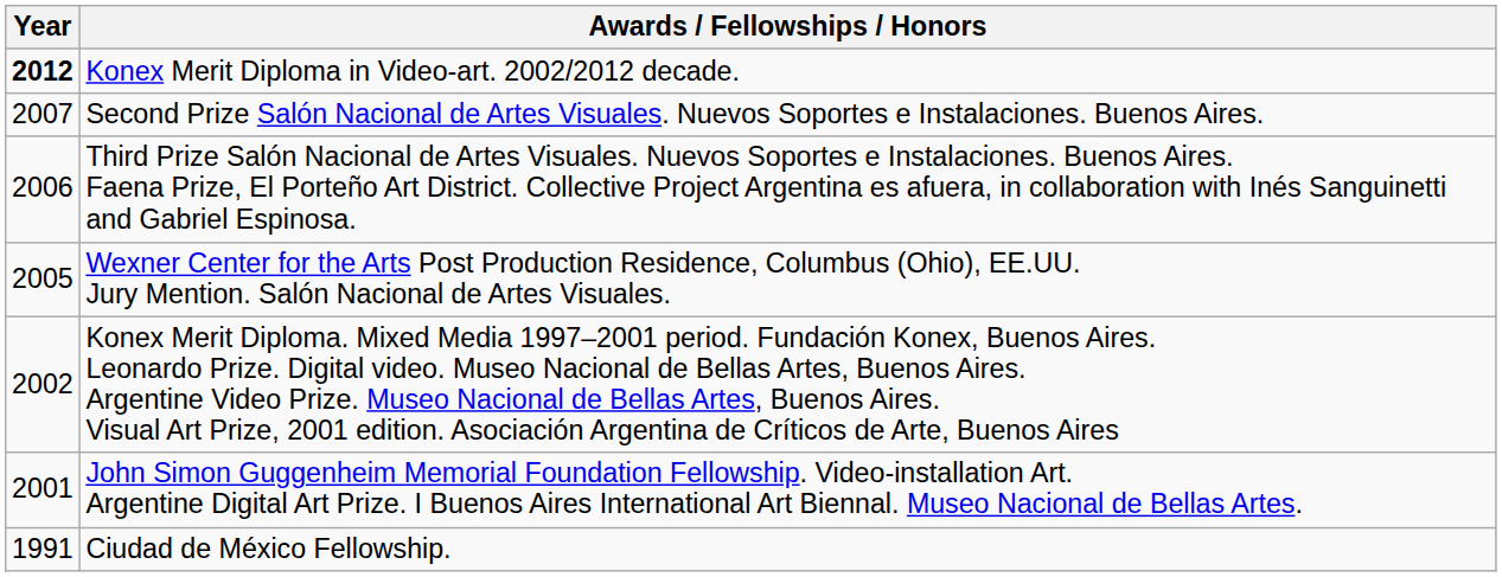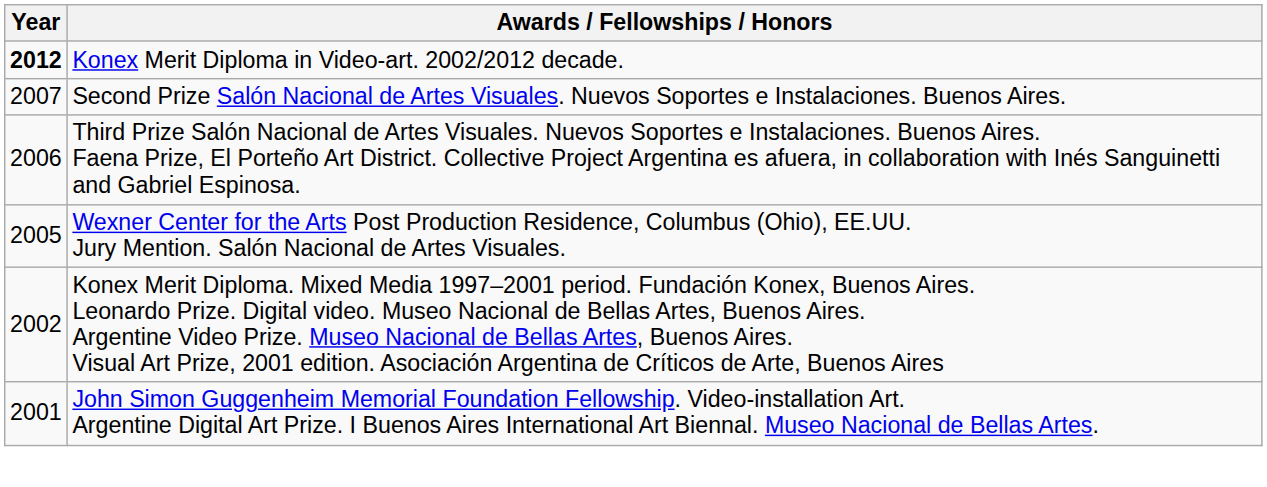 <table class="wikitable">
 <tr>
 <th>Year</th>
 <th>Awards / Fellowships / Honors</th>
 </tr>
 <tr>
 <td><strong>2012</strong></td>
 <td><a href='#'>Konex</a> Merit Diploma in Video-art. 2002/2012 decade.</td>
 </tr>
 <tr>
 <td>2007</td>
 <td>Second Prize <a href='#'>Salón Nacional de Artes Visuales</a>. Nuevos Soportes e Instalaciones. Buenos Aires.</td>
 </tr>
 <tr>
 <td>2006</td>
 <td>Third Prize Salón Nacional de Artes Visuales. Nuevos Soportes e Instalaciones. Buenos Aires.<br>Faena Prize, El Porteño Art District. Collective Project Argentina es afuera, in collaboration with Inés Sanguinetti and Gabriel Espinosa.</td>
 </tr>
 <tr>
 <td>2005</td>
 <td><a href='#'>Wexner Center for the Arts</a> Post Production Residence, Columbus (Ohio), EE.UU.<br>Jury Mention. Salón Nacional de Artes Visuales.</td>
 </tr>
 <tr>
 <td>2002</td>
 <td>Konex Merit Diploma. Mixed Media 1997–2001 period. Fundación Konex, Buenos Aires.<br>Leonardo Prize. Digital video. Museo Nacional de Bellas Artes, Buenos Aires.<br>Argentine Video Prize. <a href='#'>Museo Nacional de Bellas Artes</a>, Buenos Aires.<br>Visual Art Prize, 2001 edition. Asociación Argentina de Críticos de Arte, Buenos Aires</td>
 </tr>
 <tr>
 <td>2001</td>
 <td><a href='#'>John Simon Guggenheim Memorial Foundation Fellowship</a>. Video-installation Art.<br>Argentine Digital Art Prize. I Buenos Aires International Art Biennal. <a href='#'>Museo Nacional de Bellas Artes</a>.</td>
 </tr>
-<tr>
-<td>1991</td>
-<td>Ciudad de México Fellowship.</td>
-</tr>
 </table>
